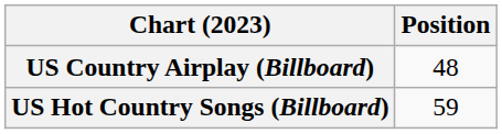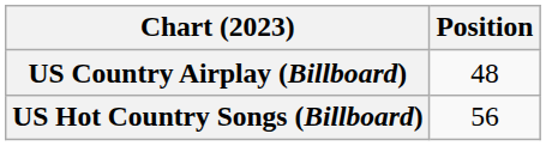 <table class="wikitable sortable plainrowheaders" style="text-align:center">
 <tr>
 <th scope="col">Chart (2023)</th>
 <th scope="col">Position</th>
 </tr>
 <tr>
 <th scope="row">US Country Airplay (<em>Billboard</em>)</th>
 <td>48</td>
 </tr>
 <tr>
 <th scope="row">US Hot Country Songs (<em>Billboard</em>)</th>
-<td>59</td>
+<td>56</td>
 </tr>
 </table>
